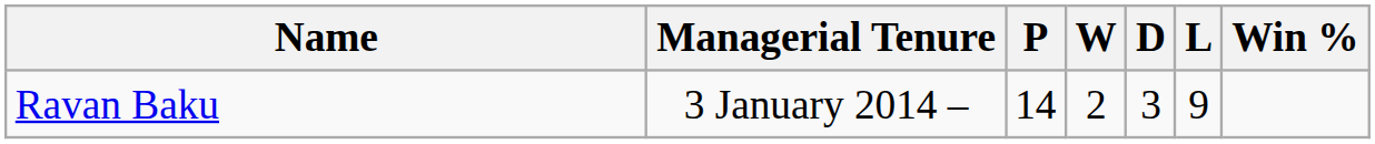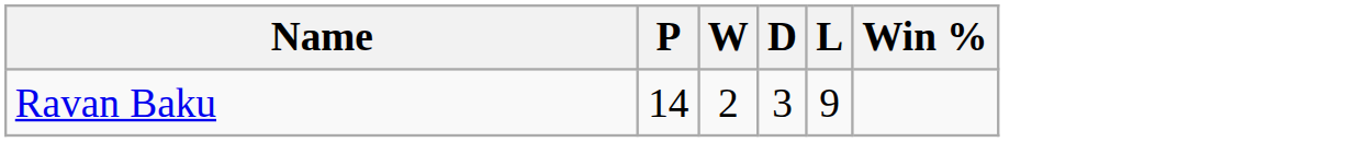 <table class="wikitable sortable" style="text-align: center;">
 <tr>
 <th style="width:15em">Name</th>
-<th>Managerial Tenure</th>
 <th>P</th>
 <th>W</th>
 <th>D</th>
 <th>L</th>
 <th>Win %</th>
 </tr>
 <tr>
 <td align="left"> <a href='#'>Ravan Baku</a></td>
-<td>3 January 2014 –</td>
 <td>14</td>
 <td>2</td>
 <td>3</td>
 <td>9</td>
 <td></td>
 </tr>
 </table>
